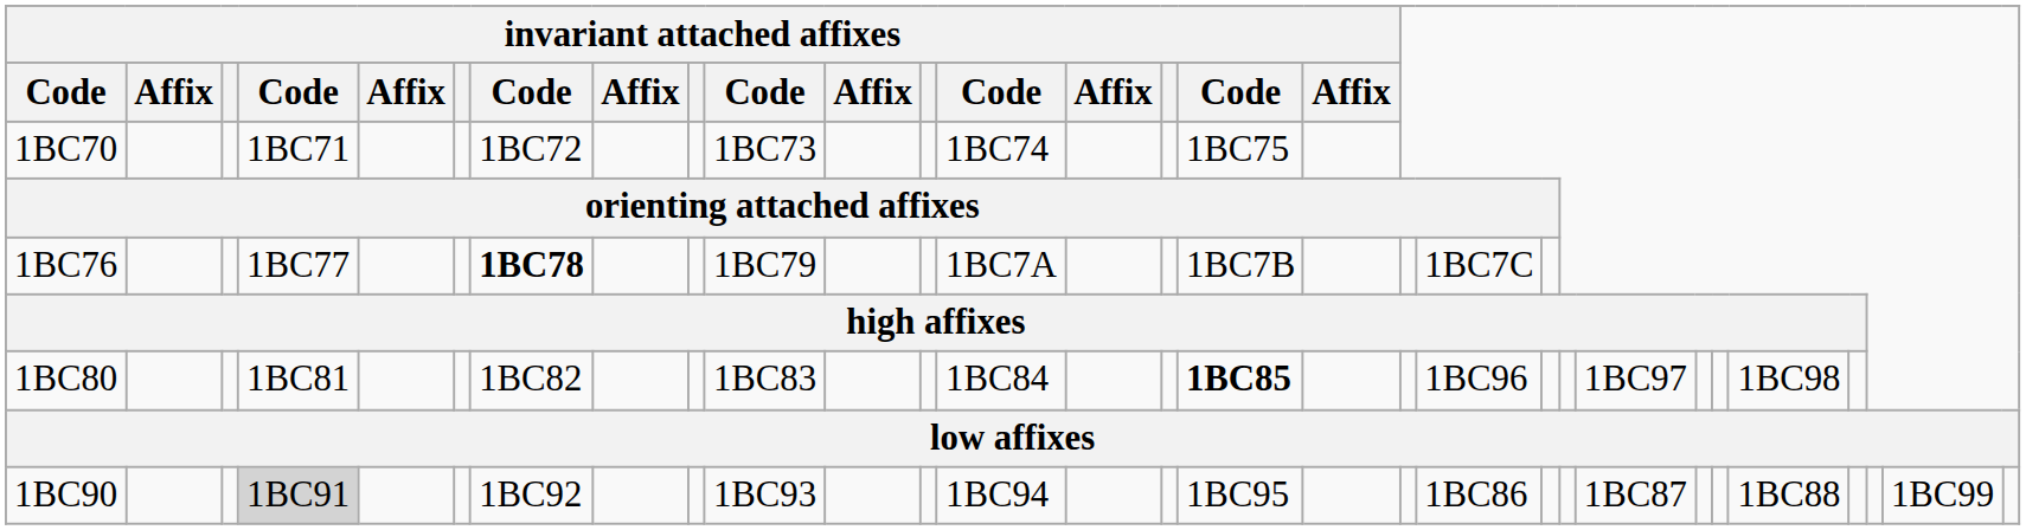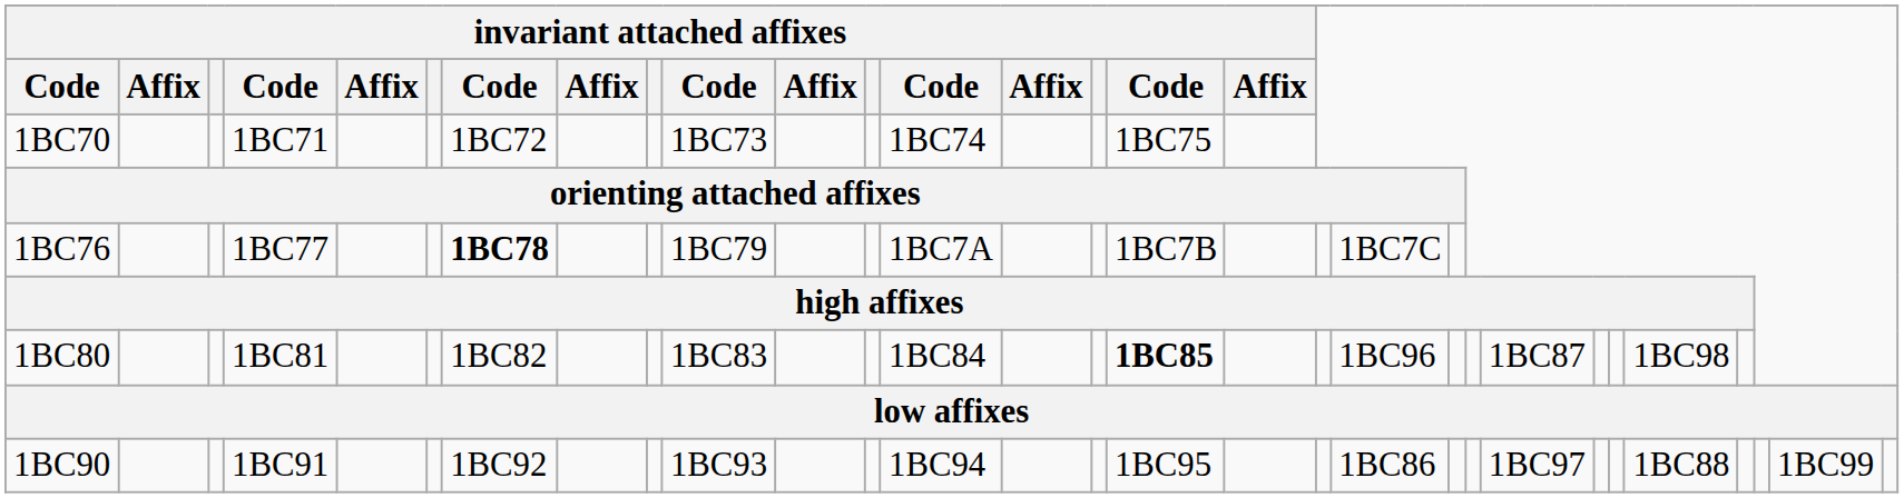 <table class="wikitable" style="margin:0px;">
 <tr>
 <th colspan="17">invariant attached affixes</th>
 </tr>
 <tr>
 <th>Code</th>
 <th>Affix</th>
 <th></th>
 <th>Code</th>
 <th>Affix</th>
 <th></th>
 <th>Code</th>
 <th>Affix</th>
 <th></th>
 <th>Code</th>
 <th>Affix</th>
 <th></th>
 <th>Code</th>
 <th>Affix</th>
 <th></th>
 <th>Code</th>
 <th>Affix</th>
 </tr>
 <tr>
 <td>1BC70</td>
 <td></td>
 <td></td>
 <td>1BC71</td>
 <td></td>
 <td></td>
 <td>1BC72</td>
 <td></td>
 <td></td>
 <td>1BC73</td>
 <td></td>
 <td></td>
 <td>1BC74</td>
 <td></td>
 <td></td>
 <td>1BC75</td>
 <td></td>
 </tr>
 <tr>
 <th colspan="20">orienting attached affixes</th>
 </tr>
 <tr>
 <td>1BC76</td>
 <td></td>
 <td></td>
 <td>1BC77</td>
 <td></td>
 <td></td>
 <td><strong>1BC78</strong></td>
 <td></td>
 <td></td>
 <td>1BC79</td>
 <td></td>
 <td></td>
 <td>1BC7A</td>
 <td></td>
 <td></td>
 <td>1BC7B</td>
 <td></td>
 <td></td>
 <td>1BC7C</td>
 <td></td>
 </tr>
 <tr>
 <th colspan="26">high affixes</th>
 </tr>
 <tr>
 <td>1BC80</td>
 <td></td>
 <td></td>
 <td>1BC81</td>
 <td></td>
 <td></td>
 <td>1BC82</td>
 <td></td>
 <td></td>
 <td>1BC83</td>
 <td></td>
 <td></td>
 <td>1BC84</td>
 <td></td>
 <td></td>
 <td><strong>1BC85</strong></td>
 <td></td>
 <td></td>
 <td>1BC96</td>
 <td></td>
 <td></td>
-<td>1BC97</td>
+<td>1BC87</td>
 <td></td>
 <td></td>
 <td>1BC98</td>
 <td></td>
 </tr>
 <tr>
 <th colspan="29">low affixes</th>
 </tr>
 <tr>
 <td>1BC90</td>
 <td></td>
 <td></td>
-<td style="background: lightgrey;">1BC91</td>
+<td>1BC91</td>
 <td></td>
 <td></td>
 <td>1BC92</td>
 <td></td>
 <td></td>
 <td>1BC93</td>
 <td></td>
 <td></td>
 <td>1BC94</td>
 <td></td>
 <td></td>
 <td>1BC95</td>
 <td></td>
 <td></td>
 <td>1BC86</td>
 <td></td>
 <td></td>
-<td>1BC87</td>
+<td>1BC97</td>
 <td></td>
 <td></td>
 <td>1BC88</td>
 <td></td>
 <td></td>
 <td>1BC99</td>
 <td></td>
 </tr>
 </table>
